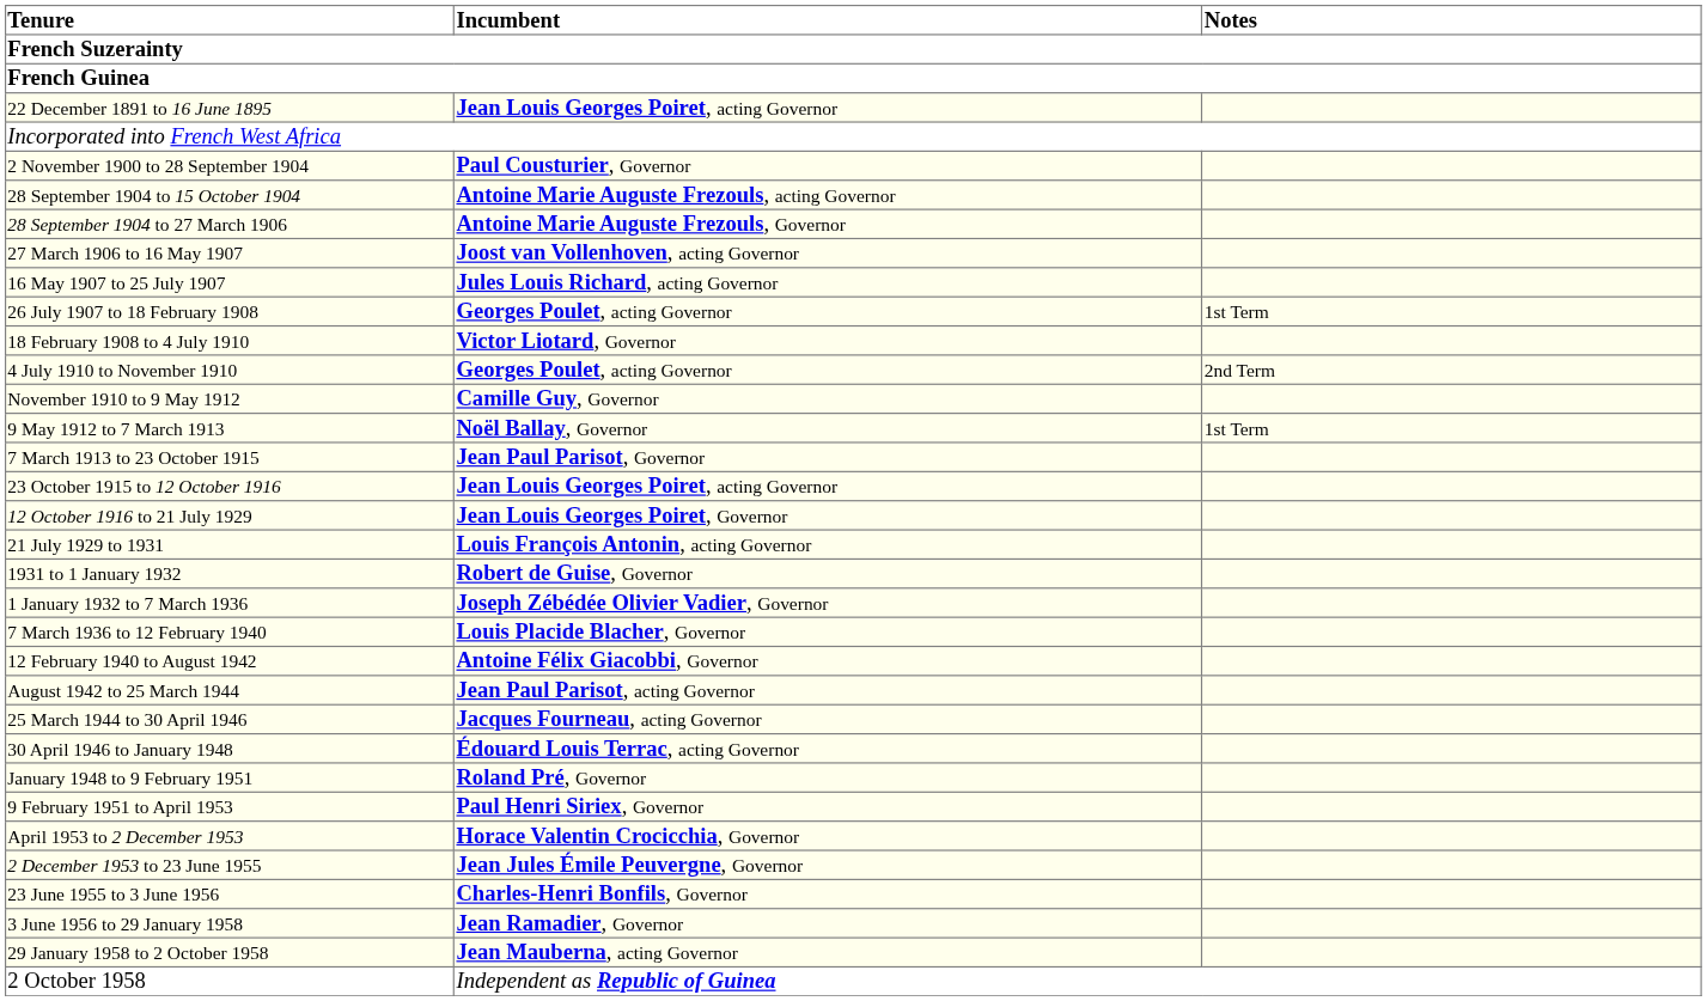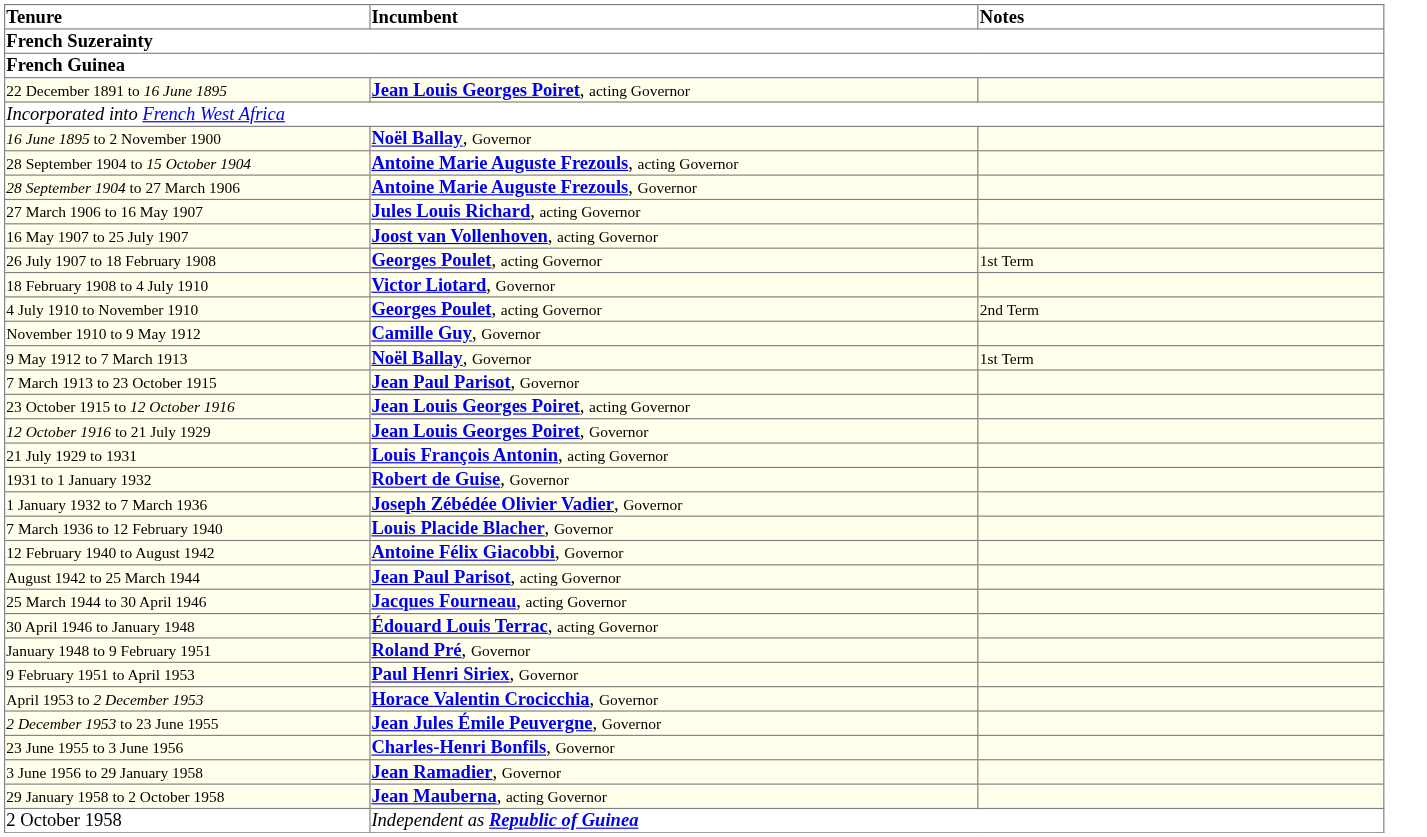 <table border=1 style="border-collapse: collapse">
 <tr align=left>
 <th width="18%">Tenure</th>
 <th width="30%">Incumbent</th>
 <th width="20%">Notes</th>
 </tr>
 <tr valign=top>
 <td colspan="3"><strong>French Suzerainty</strong></td>
 </tr>
 <tr valign=top>
 <td colspan="3"><strong>French Guinea</strong></td>
 </tr>
 <tr valign=top bgcolor="#ffffec">
 <td><small>22 December 1891 to <em>16 June 1895</em></small></td>
 <td><strong><a href='#'>Jean Louis Georges Poiret</a></strong>, <small>acting Governor</small></td>
 <td></td>
 </tr>
 <tr valign=top>
 <td colspan="3"><em>Incorporated into <a href='#'>French West Africa</a></em></td>
 </tr>
 <tr valign=top bgcolor="#ffffec">
-<td><small>2 November 1900 to 28 September 1904</small></td>
-<td><strong><a href='#'>Paul Cousturier</a></strong>, <small>Governor</small></td>
+<td><small><em>16 June 1895</em> to 2 November 1900</small></td>
+<td><strong><a href='#'>Noël Ballay</a></strong>, <small>Governor</small></td>
 <td></td>
 </tr>
 <tr valign=top bgcolor="#ffffec">
 <td><small>28 September 1904 to <em>15 October 1904</em></small></td>
 <td><strong><a href='#'>Antoine Marie Auguste Frezouls</a></strong>, <small>acting Governor</small></td>
 <td></td>
 </tr>
 <tr valign=top bgcolor="#ffffec">
 <td><small><em>28 September 1904</em> to 27 March 1906</small></td>
 <td><strong><a href='#'>Antoine Marie Auguste Frezouls</a></strong>, <small>Governor</small></td>
 <td></td>
 </tr>
 <tr valign=top bgcolor="#ffffec">
 <td><small>27 March 1906 to 16 May 1907</small></td>
-<td><strong><a href='#'>Joost van Vollenhoven</a></strong>, <small>acting Governor</small></td>
+<td><strong><a href='#'>Jules Louis Richard</a></strong>, <small>acting Governor</small></td>
 <td></td>
 </tr>
 <tr valign=top bgcolor="#ffffec">
 <td><small>16 May 1907 to 25 July 1907</small></td>
-<td><strong><a href='#'>Jules Louis Richard</a></strong>, <small>acting Governor</small></td>
+<td><strong><a href='#'>Joost van Vollenhoven</a></strong>, <small>acting Governor</small></td>
 <td></td>
 </tr>
 <tr valign=top bgcolor="#ffffec">
 <td><small>26 July 1907 to 18 February 1908</small></td>
 <td><strong><a href='#'>Georges Poulet</a></strong>, <small>acting Governor</small></td>
 <td><small>1st Term</small></td>
 </tr>
 <tr valign=top bgcolor="#ffffec">
 <td><small>18 February 1908 to 4 July 1910</small></td>
 <td><strong><a href='#'>Victor Liotard</a></strong>, <small>Governor</small></td>
 <td></td>
 </tr>
 <tr valign=top bgcolor="#ffffec">
 <td><small>4 July 1910 to November 1910</small></td>
 <td><strong><a href='#'>Georges Poulet</a></strong>, <small>acting Governor</small></td>
 <td><small>2nd Term</small></td>
 </tr>
 <tr valign=top bgcolor="#ffffec">
 <td><small>November 1910 to 9 May 1912</small></td>
 <td><strong><a href='#'>Camille Guy</a></strong>, <small>Governor</small></td>
 <td></td>
 </tr>
 <tr valign=top bgcolor="#ffffec">
 <td><small>9 May 1912 to 7 March 1913</small></td>
 <td><strong><a href='#'>Noël Ballay</a></strong>, <small>Governor</small></td>
 <td><small>1st Term</small></td>
 </tr>
 <tr valign=top bgcolor="#ffffec">
 <td><small>7 March 1913 to 23 October 1915</small></td>
 <td><strong><a href='#'>Jean Paul Parisot</a></strong>, <small>Governor</small></td>
 <td></td>
 </tr>
 <tr valign=top bgcolor="#ffffec">
 <td><small>23 October 1915 to <em>12 October 1916</em></small></td>
 <td><strong><a href='#'>Jean Louis Georges Poiret</a></strong>, <small>acting Governor</small></td>
 <td></td>
 </tr>
 <tr valign=top bgcolor="#ffffec">
 <td><small><em>12 October 1916</em> to 21 July 1929</small></td>
 <td><strong><a href='#'>Jean Louis Georges Poiret</a></strong>, <small>Governor</small></td>
 <td></td>
 </tr>
 <tr valign=top bgcolor="#ffffec">
 <td><small>21 July 1929 to 1931</small></td>
 <td><strong><a href='#'>Louis François Antonin</a></strong>, <small>acting Governor</small></td>
 <td></td>
 </tr>
 <tr valign=top bgcolor="#ffffec">
 <td><small>1931 to 1 January 1932</small></td>
 <td><strong><a href='#'>Robert de Guise</a></strong>, <small>Governor</small></td>
 <td></td>
 </tr>
 <tr valign=top bgcolor="#ffffec">
 <td><small>1 January 1932 to 7 March 1936</small></td>
 <td><strong><a href='#'>Joseph Zébédée Olivier Vadier</a></strong>, <small>Governor</small></td>
 <td></td>
 </tr>
 <tr valign=top bgcolor="#ffffec">
 <td><small>7 March 1936 to 12 February 1940</small></td>
 <td><strong><a href='#'>Louis Placide Blacher</a></strong>, <small>Governor</small></td>
 <td></td>
 </tr>
 <tr valign=top bgcolor="#ffffec">
 <td><small>12 February 1940 to August 1942</small></td>
 <td><strong><a href='#'>Antoine Félix Giacobbi</a></strong>, <small>Governor</small></td>
 <td></td>
 </tr>
 <tr valign=top bgcolor="#ffffec">
 <td><small>August 1942 to 25 March 1944</small></td>
 <td><strong><a href='#'>Jean Paul Parisot</a></strong>, <small>acting Governor</small></td>
 <td></td>
 </tr>
 <tr valign=top bgcolor="#ffffec">
 <td><small>25 March 1944 to 30 April 1946</small></td>
 <td><strong><a href='#'>Jacques Fourneau</a></strong>, <small>acting Governor</small></td>
 <td></td>
 </tr>
 <tr valign=top bgcolor="#ffffec">
 <td><small>30 April 1946 to January 1948</small></td>
 <td><strong><a href='#'>Édouard Louis Terrac</a></strong>, <small>acting Governor</small></td>
 <td></td>
 </tr>
 <tr valign=top bgcolor="#ffffec">
 <td><small>January 1948 to 9 February 1951</small></td>
 <td><strong><a href='#'>Roland Pré</a></strong>, <small>Governor</small></td>
 <td></td>
 </tr>
 <tr valign=top bgcolor="#ffffec">
 <td><small>9 February 1951 to April 1953</small></td>
 <td><strong><a href='#'>Paul Henri Siriex</a></strong>, <small>Governor</small></td>
 <td></td>
 </tr>
 <tr valign=top bgcolor="#ffffec">
 <td><small>April 1953 to <em>2 December 1953</em></small></td>
 <td><strong><a href='#'>Horace Valentin Crocicchia</a></strong>, <small>Governor</small></td>
 <td></td>
 </tr>
 <tr valign=top bgcolor="#ffffec">
 <td><small><em>2 December 1953</em> to 23 June 1955</small></td>
 <td><strong><a href='#'>Jean Jules Émile Peuvergne</a></strong>, <small>Governor</small></td>
 <td></td>
 </tr>
 <tr valign=top bgcolor="#ffffec">
 <td><small>23 June 1955 to 3 June 1956</small></td>
 <td><strong><a href='#'>Charles-Henri Bonfils</a></strong>, <small>Governor</small></td>
 <td></td>
 </tr>
 <tr valign=top bgcolor="#ffffec">
 <td><small>3 June 1956 to 29 January 1958</small></td>
 <td><strong><a href='#'>Jean Ramadier</a></strong>, <small>Governor</small></td>
 <td></td>
 </tr>
 <tr valign=top bgcolor="#ffffec">
 <td><small>29 January 1958 to 2 October 1958</small></td>
 <td><strong><a href='#'>Jean Mauberna</a></strong>, <small>acting Governor</small></td>
 <td></td>
 </tr>
 <tr valign=top>
 <td>2 October 1958</td>
 <td colspan="2"><em>Independent as <strong><a href='#'>Republic of Guinea</a><strong><em></td>
 </tr>
 </table>
